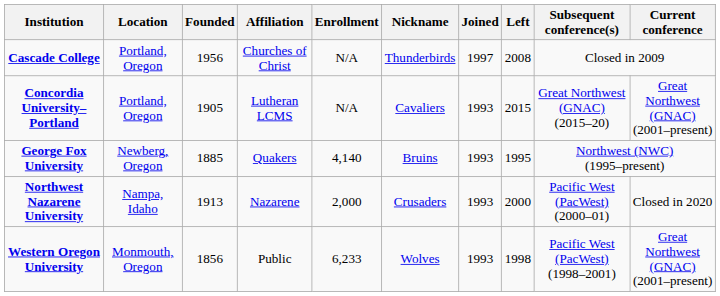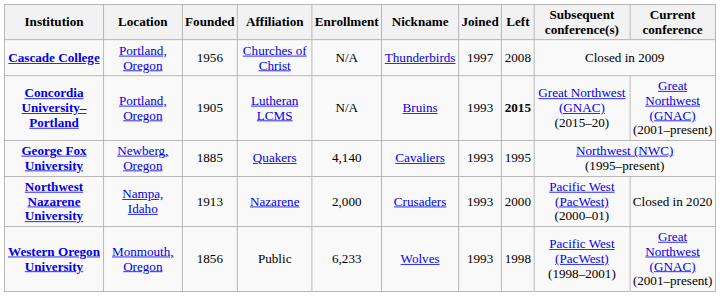 <table class="wikitable sortable" style="text-align:center">
 <tr>
 <th>Institution</th>
 <th>Location</th>
 <th>Founded</th>
 <th>Affiliation</th>
 <th>Enrollment</th>
 <th>Nickname</th>
 <th>Joined</th>
 <th>Left</th>
 <th>Subsequent<br>conference(s)</th>
 <th>Current<br>conference</th>
 </tr>
 <tr>
 <td><strong><a href='#'>Cascade College</a></strong></td>
 <td><a href='#'>Portland, Oregon</a></td>
 <td>1956</td>
 <td><a href='#'>Churches of Christ</a></td>
 <td>N/A</td>
 <td><a href='#'>Thunderbirds</a></td>
 <td>1997</td>
 <td>2008</td>
 <td colspan="2">Closed in 2009</td>
 </tr>
 <tr>
 <td><strong><a href='#'>Concordia University–Portland</a></strong></td>
 <td><a href='#'>Portland, Oregon</a></td>
 <td>1905</td>
 <td><a href='#'>Lutheran LCMS</a></td>
 <td>N/A</td>
-<td><a href='#'>Cavaliers</a></td>
+<td><a href='#'>Bruins</a></td>
 <td>1993</td>
-<td>2015</td>
+<td><strong>2015</strong></td>
 <td><a href='#'>Great Northwest (GNAC)</a><br>(2015–20)</td>
 <td><a href='#'>Great Northwest (GNAC)</a><br>(2001–present)</td>
 </tr>
 <tr>
 <td><strong><a href='#'>George Fox University</a></strong></td>
 <td><a href='#'>Newberg, Oregon</a></td>
 <td>1885</td>
 <td><a href='#'>Quakers</a></td>
 <td>4,140</td>
-<td><a href='#'>Bruins</a></td>
+<td><a href='#'>Cavaliers</a></td>
 <td>1993</td>
 <td>1995</td>
 <td colspan="2"><a href='#'>Northwest (NWC)</a><br>(1995–present)</td>
 </tr>
 <tr>
 <td><strong><a href='#'>Northwest Nazarene University</a></strong></td>
 <td><a href='#'>Nampa, Idaho</a></td>
 <td>1913</td>
 <td><a href='#'>Nazarene</a></td>
 <td>2,000</td>
 <td><a href='#'>Crusaders</a></td>
 <td>1993</td>
 <td>2000</td>
 <td><a href='#'>Pacific West (PacWest)</a><br>(2000–01)</td>
 <td>Closed in 2020</td>
 </tr>
 <tr>
 <td><strong><a href='#'>Western Oregon University</a></strong></td>
 <td><a href='#'>Monmouth, Oregon</a></td>
 <td>1856</td>
 <td>Public</td>
 <td>6,233</td>
 <td><a href='#'>Wolves</a></td>
 <td>1993</td>
 <td>1998</td>
 <td><a href='#'>Pacific West (PacWest)</a><br>(1998–2001)</td>
 <td><a href='#'>Great Northwest (GNAC)</a><br>(2001–present)</td>
 </tr>
 </table>
